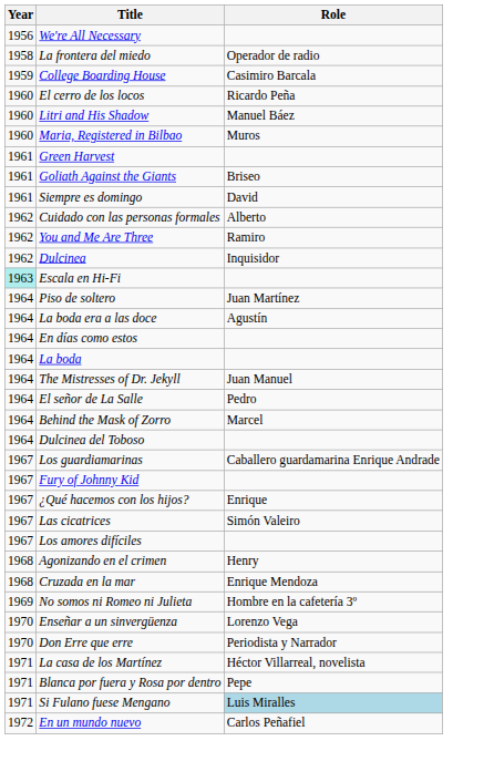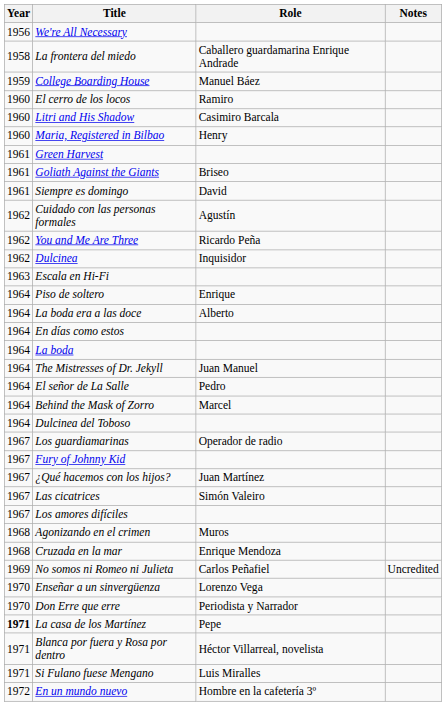 <table class="wikitable">
 <tr>
 <th>Year</th>
 <th>Title</th>
 <th>Role</th>
+<th>Notes</th>
 </tr>
 <tr>
 <td>1956</td>
 <td><em><a href='#'>We're All Necessary</a></em></td>
 <td></td>
+<td></td>
 </tr>
 <tr>
 <td>1958</td>
 <td><em>La frontera del miedo</em></td>
-<td>Operador de radio</td>
+<td>Caballero guardamarina Enrique Andrade</td>
+<td></td>
 </tr>
 <tr>
 <td>1959</td>
 <td><em><a href='#'>College Boarding House</a></em></td>
-<td>Casimiro Barcala</td>
+<td>Manuel Báez</td>
+<td></td>
 </tr>
 <tr>
 <td>1960</td>
 <td><em>El cerro de los locos</em></td>
-<td>Ricardo Peña</td>
+<td>Ramiro</td>
+<td></td>
 </tr>
 <tr>
 <td>1960</td>
 <td><em><a href='#'>Litri and His Shadow</a></em></td>
-<td>Manuel Báez</td>
+<td>Casimiro Barcala</td>
+<td></td>
 </tr>
 <tr>
 <td>1960</td>
 <td><em><a href='#'>Maria, Registered in Bilbao</a></em></td>
-<td>Muros</td>
+<td>Henry</td>
+<td></td>
 </tr>
 <tr>
 <td>1961</td>
 <td><em><a href='#'>Green Harvest</a></em></td>
+<td></td>
 <td></td>
 </tr>
 <tr>
 <td>1961</td>
 <td><em><a href='#'>Goliath Against the Giants</a></em></td>
 <td>Briseo</td>
+<td></td>
 </tr>
 <tr>
 <td>1961</td>
 <td><em>Siempre es domingo</em></td>
 <td>David</td>
+<td></td>
 </tr>
 <tr>
 <td>1962</td>
 <td><em>Cuidado con las personas formales</em></td>
-<td>Alberto</td>
+<td>Agustín</td>
+<td></td>
 </tr>
 <tr>
 <td>1962</td>
 <td><em><a href='#'>You and Me Are Three</a></em></td>
-<td>Ramiro</td>
+<td>Ricardo Peña</td>
+<td></td>
 </tr>
 <tr>
 <td>1962</td>
 <td><em><a href='#'>Dulcinea</a></em></td>
 <td>Inquisidor</td>
+<td></td>
 </tr>
 <tr>
-<td style="background: paleturquoise;">1963</td>
+<td>1963</td>
 <td><em>Escala en Hi-Fi</em></td>
+<td></td>
 <td></td>
 </tr>
 <tr>
 <td>1964</td>
 <td><em>Piso de soltero</em></td>
-<td>Juan Martínez</td>
+<td>Enrique</td>
+<td></td>
 </tr>
 <tr>
 <td>1964</td>
 <td><em>La boda era a las doce</em></td>
-<td>Agustín</td>
+<td>Alberto</td>
+<td></td>
 </tr>
 <tr>
 <td>1964</td>
 <td><em>En días como estos</em></td>
+<td></td>
 <td></td>
 </tr>
 <tr>
 <td>1964</td>
 <td><em><a href='#'>La boda</a></em></td>
 <td></td>
+<td></td>
 </tr>
 <tr>
 <td>1964</td>
 <td><em>The Mistresses of Dr. Jekyll</em></td>
 <td>Juan Manuel</td>
+<td></td>
 </tr>
 <tr>
 <td>1964</td>
 <td><em>El señor de La Salle</em></td>
 <td>Pedro</td>
+<td></td>
 </tr>
 <tr>
 <td>1964</td>
 <td><em>Behind the Mask of Zorro</em></td>
 <td>Marcel</td>
+<td></td>
 </tr>
 <tr>
 <td>1964</td>
 <td><em>Dulcinea del Toboso</em></td>
 <td></td>
+<td></td>
 </tr>
 <tr>
 <td>1967</td>
 <td><em>Los guardiamarinas</em></td>
-<td>Caballero guardamarina Enrique Andrade</td>
+<td>Operador de radio</td>
+<td></td>
 </tr>
 <tr>
 <td>1967</td>
 <td><em><a href='#'>Fury of Johnny Kid</a></em></td>
 <td></td>
+<td></td>
 </tr>
 <tr>
 <td>1967</td>
 <td><em>¿Qué hacemos con los hijos?</em></td>
-<td>Enrique</td>
+<td>Juan Martínez</td>
+<td></td>
 </tr>
 <tr>
 <td>1967</td>
 <td><em>Las cicatrices</em></td>
 <td>Simón Valeiro</td>
+<td></td>
 </tr>
 <tr>
 <td>1967</td>
 <td><em>Los amores difíciles</em></td>
 <td></td>
+<td></td>
 </tr>
 <tr>
 <td>1968</td>
 <td><em>Agonizando en el crimen</em></td>
-<td>Henry</td>
+<td>Muros</td>
+<td></td>
 </tr>
 <tr>
 <td>1968</td>
 <td><em>Cruzada en la mar</em></td>
 <td>Enrique Mendoza</td>
+<td></td>
 </tr>
 <tr>
 <td>1969</td>
 <td><em>No somos ni Romeo ni Julieta</em></td>
-<td>Hombre en la cafetería 3º</td>
+<td>Carlos Peñafiel</td>
+<td>Uncredited</td>
 </tr>
 <tr>
 <td>1970</td>
 <td><em>Enseñar a un sinvergüenza</em></td>
 <td>Lorenzo Vega</td>
+<td></td>
 </tr>
 <tr>
 <td>1970</td>
 <td><em>Don Erre que erre</em></td>
 <td>Periodista y Narrador</td>
+<td></td>
 </tr>
 <tr>
-<td>1971</td>
+<td><strong>1971</strong></td>
 <td><em>La casa de los Martínez</em></td>
-<td>Héctor Villarreal, novelista</td>
+<td>Pepe</td>
+<td></td>
 </tr>
 <tr>
 <td>1971</td>
 <td><em>Blanca por fuera y Rosa por dentro</em></td>
-<td>Pepe</td>
+<td>Héctor Villarreal, novelista</td>
+<td></td>
 </tr>
 <tr>
 <td>1971</td>
 <td><em>Si Fulano fuese Mengano</em></td>
-<td style="background: lightblue;">Luis Miralles</td>
+<td>Luis Miralles</td>
+<td></td>
 </tr>
 <tr>
 <td>1972</td>
 <td><em><a href='#'>En un mundo nuevo</a></em></td>
-<td>Carlos Peñafiel</td>
+<td>Hombre en la cafetería 3º</td>
+<td></td>
 </tr>
 </table>
